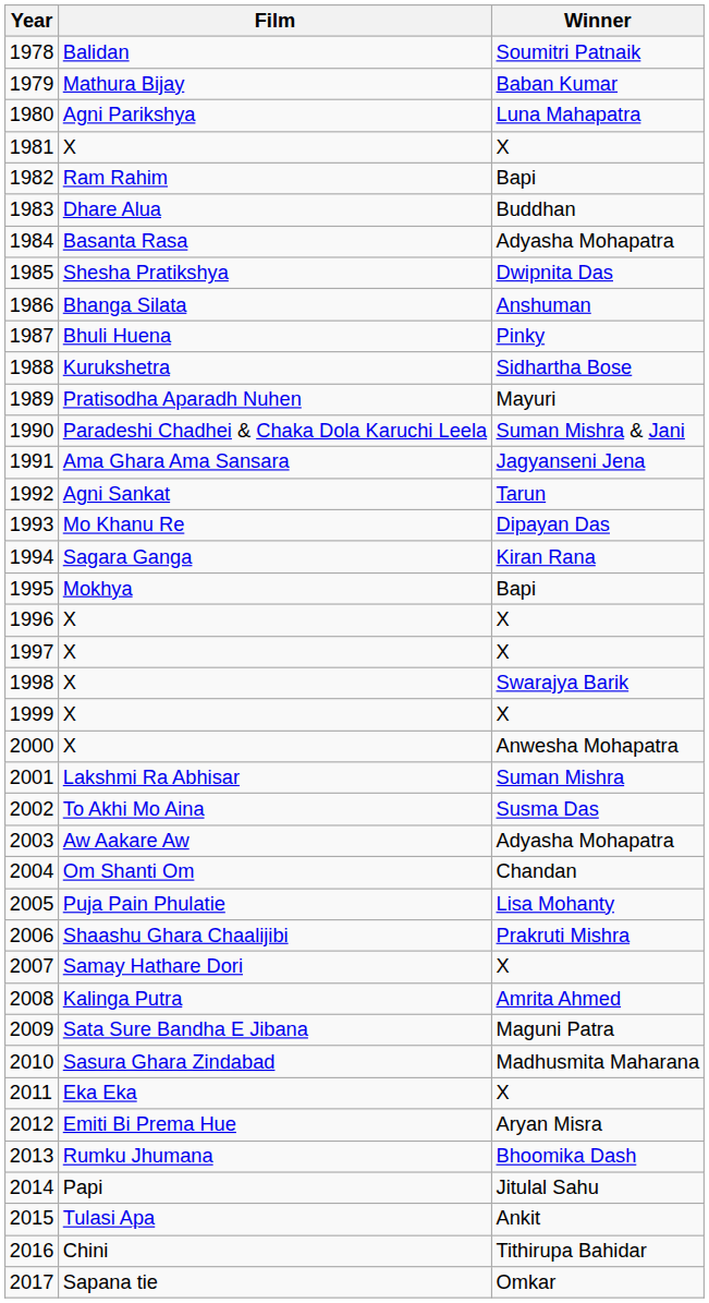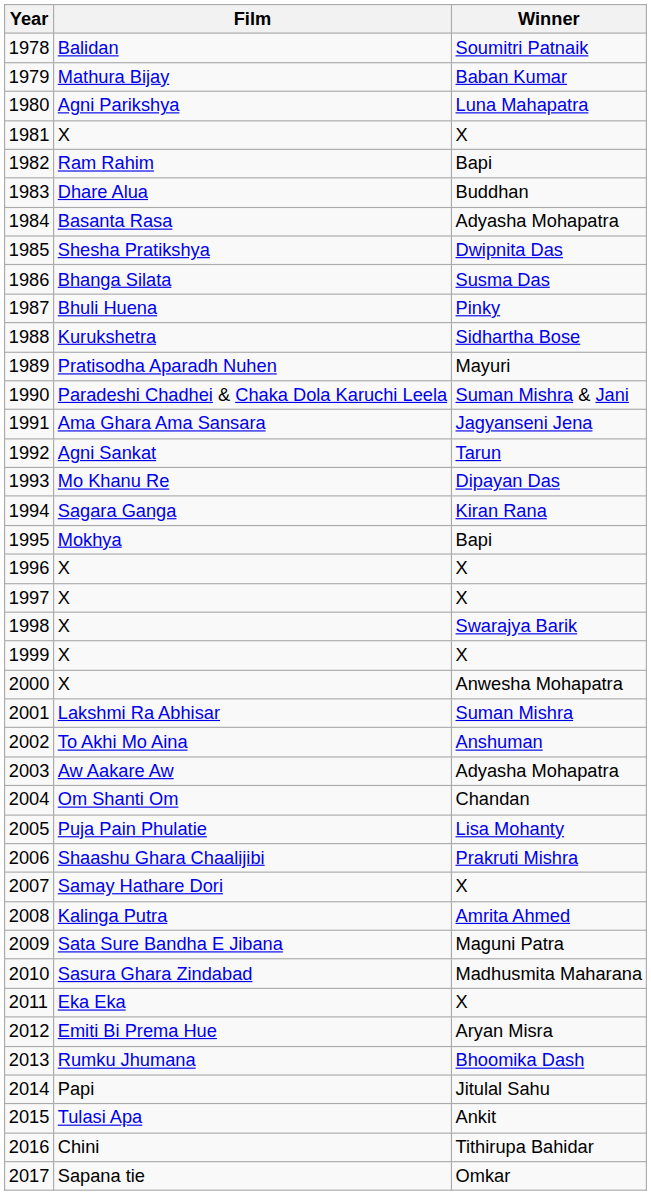 <table class="wikitable sortable">
 <tr>
 <th>Year</th>
 <th>Film</th>
 <th>Winner</th>
 </tr>
 <tr>
 <td>1978</td>
 <td><a href='#'>Balidan</a></td>
 <td><a href='#'>Soumitri Patnaik</a></td>
 </tr>
 <tr>
 <td>1979</td>
 <td><a href='#'>Mathura Bijay</a></td>
 <td><a href='#'>Baban Kumar</a></td>
 </tr>
 <tr>
 <td>1980</td>
 <td><a href='#'>Agni Parikshya</a></td>
 <td><a href='#'>Luna Mahapatra</a></td>
 </tr>
 <tr>
 <td>1981</td>
 <td>X</td>
 <td>X</td>
 </tr>
 <tr>
 <td>1982</td>
 <td><a href='#'>Ram Rahim</a></td>
 <td>Bapi</td>
 </tr>
 <tr>
 <td>1983</td>
 <td><a href='#'>Dhare Alua</a></td>
 <td>Buddhan</td>
 </tr>
 <tr>
 <td>1984</td>
 <td><a href='#'>Basanta Rasa</a></td>
 <td>Adyasha Mohapatra</td>
 </tr>
 <tr>
 <td>1985</td>
 <td><a href='#'>Shesha Pratikshya</a></td>
 <td><a href='#'>Dwipnita Das</a></td>
 </tr>
 <tr>
 <td>1986</td>
 <td><a href='#'>Bhanga Silata</a></td>
-<td><a href='#'>Anshuman</a></td>
+<td><a href='#'>Susma Das</a></td>
 </tr>
 <tr>
 <td>1987</td>
 <td><a href='#'>Bhuli Huena</a></td>
 <td><a href='#'>Pinky</a></td>
 </tr>
 <tr>
 <td>1988</td>
 <td><a href='#'>Kurukshetra</a></td>
 <td><a href='#'>Sidhartha Bose</a></td>
 </tr>
 <tr>
 <td>1989</td>
 <td><a href='#'>Pratisodha Aparadh Nuhen</a></td>
 <td>Mayuri</td>
 </tr>
 <tr>
 <td>1990</td>
 <td><a href='#'>Paradeshi Chadhei</a> & <a href='#'>Chaka Dola Karuchi Leela</a></td>
 <td><a href='#'>Suman Mishra</a> & <a href='#'>Jani</a></td>
 </tr>
 <tr>
 <td>1991</td>
 <td><a href='#'>Ama Ghara Ama Sansara</a></td>
 <td><a href='#'>Jagyanseni Jena</a></td>
 </tr>
 <tr>
 <td>1992</td>
 <td><a href='#'>Agni Sankat</a></td>
 <td><a href='#'>Tarun</a></td>
 </tr>
 <tr>
 <td>1993</td>
 <td><a href='#'>Mo Khanu Re</a></td>
 <td><a href='#'>Dipayan Das</a></td>
 </tr>
 <tr>
 <td>1994</td>
 <td><a href='#'>Sagara Ganga</a></td>
 <td><a href='#'>Kiran Rana</a></td>
 </tr>
 <tr>
 <td>1995</td>
 <td><a href='#'>Mokhya</a></td>
 <td>Bapi</td>
 </tr>
 <tr>
 <td>1996</td>
 <td>X</td>
 <td>X</td>
 </tr>
 <tr>
 <td>1997</td>
 <td>X</td>
 <td>X</td>
 </tr>
 <tr>
 <td>1998</td>
 <td>X</td>
 <td><a href='#'>Swarajya Barik</a></td>
 </tr>
 <tr>
 <td>1999</td>
 <td>X</td>
 <td>X</td>
 </tr>
 <tr>
 <td>2000</td>
 <td>X</td>
 <td>Anwesha Mohapatra</td>
 </tr>
 <tr>
 <td>2001</td>
 <td><a href='#'>Lakshmi Ra Abhisar</a></td>
 <td><a href='#'>Suman Mishra</a></td>
 </tr>
 <tr>
 <td>2002</td>
 <td><a href='#'>To Akhi Mo Aina</a></td>
-<td><a href='#'>Susma Das</a></td>
+<td><a href='#'>Anshuman</a></td>
 </tr>
 <tr>
 <td>2003</td>
 <td><a href='#'>Aw Aakare Aw</a></td>
 <td>Adyasha Mohapatra</td>
 </tr>
 <tr>
 <td>2004</td>
 <td><a href='#'>Om Shanti Om</a></td>
 <td>Chandan</td>
 </tr>
 <tr>
 <td>2005</td>
 <td><a href='#'>Puja Pain Phulatie</a></td>
 <td><a href='#'>Lisa Mohanty</a></td>
 </tr>
 <tr>
 <td>2006</td>
 <td><a href='#'>Shaashu Ghara Chaalijibi</a></td>
 <td><a href='#'>Prakruti Mishra</a></td>
 </tr>
 <tr>
 <td>2007</td>
 <td><a href='#'>Samay Hathare Dori</a></td>
 <td>X</td>
 </tr>
 <tr>
 <td>2008</td>
 <td><a href='#'>Kalinga Putra</a></td>
 <td><a href='#'>Amrita Ahmed</a></td>
 </tr>
 <tr>
 <td>2009</td>
 <td><a href='#'>Sata Sure Bandha E Jibana</a></td>
 <td>Maguni Patra</td>
 </tr>
 <tr>
 <td>2010</td>
 <td><a href='#'>Sasura Ghara Zindabad</a></td>
 <td>Madhusmita Maharana</td>
 </tr>
 <tr>
 <td>2011</td>
 <td><a href='#'>Eka Eka</a></td>
 <td>X</td>
 </tr>
 <tr>
 <td>2012</td>
 <td><a href='#'>Emiti Bi Prema Hue</a></td>
 <td>Aryan Misra</td>
 </tr>
 <tr>
 <td>2013</td>
 <td><a href='#'>Rumku Jhumana</a></td>
 <td><a href='#'>Bhoomika Dash</a></td>
 </tr>
 <tr>
 <td>2014</td>
 <td>Papi</td>
 <td>Jitulal Sahu</td>
 </tr>
 <tr>
 <td>2015</td>
 <td><a href='#'>Tulasi Apa</a></td>
 <td>Ankit</td>
 </tr>
 <tr>
 <td>2016</td>
 <td>Chini</td>
 <td>Tithirupa Bahidar</td>
 </tr>
 <tr>
 <td>2017</td>
 <td>Sapana tie</td>
 <td>Omkar</td>
 </tr>
 </table>
